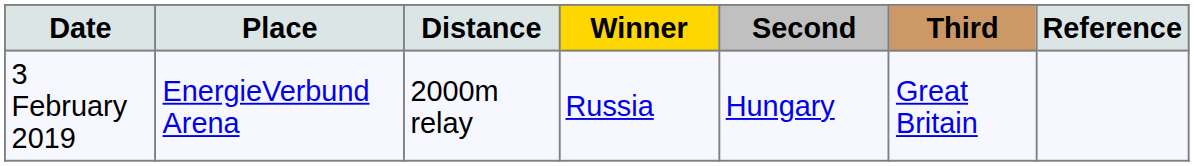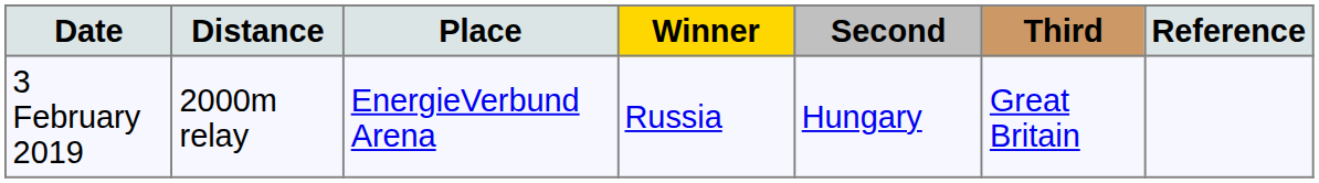 <table bgcolor="#f7f8ff" cellpadding="3" cellspacing="0" border="1" style="font-size: 95%; border: gray solid 1px; border-collapse: collapse;">
 <tr bgcolor="#cccccc" (1>
 <td width="150" align="center" bgcolor="#dce5e5"><strong>Date</strong></td>
+<td width="150" align="center" bgcolor="#dce5e5"><strong>Distance</strong></td>
 <td width="220" align="center" bgcolor="#dce5e5"><strong>Place</strong></td>
-<td width="150" align="center" bgcolor="#dce5e5"><strong>Distance</strong></td>
 <td align="center" bgcolor="gold" width="250"><strong>Winner</strong></td>
 <td align="center" bgcolor="silver" width="250"><strong>Second</strong></td>
 <td width="250" align="center" bgcolor="#cc9966"><strong>Third</strong></td>
 <td width="30" align="center" bgcolor="#dce5e5"><strong>Reference</strong></td>
 </tr>
 <tr align="left">
 <td>3 February 2019</td>
+<td>2000m relay</td>
 <td><a href='#'>EnergieVerbund Arena</a></td>
-<td>2000m relay</td>
 <td> <a href='#'>Russia</a></td>
 <td> <a href='#'>Hungary</a></td>
 <td> <a href='#'>Great Britain</a></td>
 <td></td>
 </tr>
 </table>
